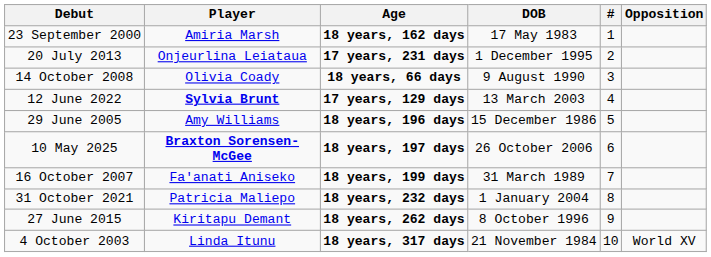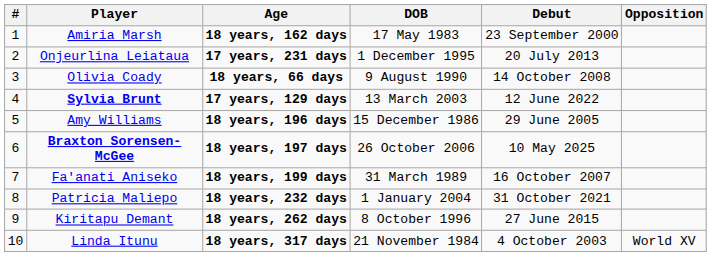 <table class="wikitable sortable" style="font-size:95%; text-align:center;">
 <tr>
-<th>Debut</th>
+<th>#</th>
 <th style="width:160px;">Player</th>
 <th>Age</th>
 <th>DOB</th>
-<th>#</th>
+<th>Debut</th>
 <th>Opposition</th>
 </tr>
 <tr>
-<td>23 September 2000</td>
+<td>1</td>
 <td><a href='#'>Amiria Marsh</a></td>
 <td><strong>18 years, 162 days</strong></td>
 <td>17 May 1983</td>
-<td>1</td>
+<td>23 September 2000</td>
 <td></td>
 </tr>
 <tr>
-<td>20 July 2013</td>
+<td>2</td>
 <td><a href='#'>Onjeurlina Leiataua</a></td>
 <td><strong>17 years, 231 days</strong></td>
 <td>1 December 1995</td>
-<td>2</td>
+<td>20 July 2013</td>
 <td></td>
 </tr>
 <tr>
-<td>14 October 2008</td>
+<td>3</td>
 <td><a href='#'>Olivia Coady</a></td>
 <td><strong>18 years, 66 days</strong></td>
 <td>9 August 1990</td>
-<td>3</td>
+<td>14 October 2008</td>
 <td></td>
 </tr>
 <tr>
-<td>12 June 2022</td>
+<td>4</td>
 <td><strong><a href='#'>Sylvia Brunt</a></strong></td>
 <td><strong>17 years, 129 days</strong></td>
 <td>13 March 2003</td>
-<td>4</td>
+<td>12 June 2022</td>
 <td></td>
 </tr>
 <tr>
-<td>29 June 2005</td>
+<td>5</td>
 <td><a href='#'>Amy Williams</a></td>
 <td><strong>18 years, 196 days</strong></td>
 <td>15 December 1986</td>
-<td>5</td>
+<td>29 June 2005</td>
 <td></td>
 </tr>
 <tr>
-<td>10 May 2025</td>
+<td>6</td>
 <td><a href='#'><strong>Braxton Sorensen-McGee</strong></a></td>
 <td><strong>18 years, 197 days</strong></td>
 <td>26 October 2006</td>
-<td>6</td>
+<td>10 May 2025</td>
 <td></td>
 </tr>
 <tr>
-<td>16 October 2007</td>
+<td>7</td>
 <td><a href='#'>Fa'anati Aniseko</a></td>
 <td><strong>18 years, 199 days</strong></td>
 <td>31 March 1989</td>
-<td>7</td>
+<td>16 October 2007</td>
 <td></td>
 </tr>
 <tr>
-<td>31 October 2021</td>
+<td>8</td>
 <td><a href='#'>Patricia Maliepo</a></td>
 <td><strong>18 years, 232 days</strong></td>
 <td>1 January 2004</td>
-<td>8</td>
+<td>31 October 2021</td>
 <td></td>
 </tr>
 <tr>
-<td>27 June 2015</td>
+<td>9</td>
 <td><a href='#'>Kiritapu Demant</a></td>
 <td><strong>18 years, 262 days</strong></td>
 <td>8 October 1996</td>
-<td>9</td>
+<td>27 June 2015</td>
 <td></td>
 </tr>
 <tr>
-<td>4 October 2003</td>
+<td>10</td>
 <td><a href='#'>Linda Itunu</a></td>
 <td><strong>18 years, 317 days</strong></td>
 <td>21 November 1984</td>
-<td>10</td>
+<td>4 October 2003</td>
 <td>World XV</td>
 </tr>
 </table>
